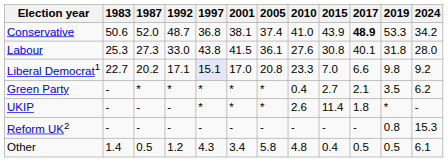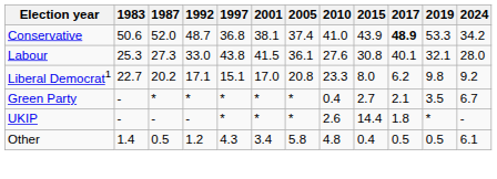 <table class="wikitable">
 <tr>
 <th>Election year</th>
 <th>1983</th>
 <th>1987</th>
 <th>1992</th>
 <th>1997</th>
 <th>2001</th>
 <th>2005</th>
 <th>2010</th>
 <th>2015</th>
 <th>2017</th>
 <th>2019</th>
 <th>2024</th>
 </tr>
 <tr>
 <td><a href='#'>Conservative</a></td>
 <td>50.6</td>
 <td>52.0</td>
 <td>48.7</td>
 <td>36.8</td>
 <td>38.1</td>
 <td>37.4</td>
 <td>41.0</td>
 <td>43.9</td>
 <td><strong>48.9</strong></td>
 <td>53.3</td>
 <td>34.2</td>
 </tr>
 <tr>
 <td><a href='#'>Labour</a></td>
 <td>25.3</td>
 <td>27.3</td>
 <td>33.0</td>
 <td>43.8</td>
 <td>41.5</td>
 <td>36.1</td>
 <td>27.6</td>
 <td>30.8</td>
 <td>40.1</td>
-<td>31.8</td>
+<td>32.1</td>
 <td>28.0</td>
 </tr>
 <tr>
 <td><a href='#'>Liberal Democrat</a><sup>1</sup></td>
 <td>22.7</td>
 <td>20.2</td>
 <td>17.1</td>
-<td style="background: lavender;">15.1</td>
+<td>15.1</td>
 <td>17.0</td>
 <td>20.8</td>
 <td>23.3</td>
-<td>7.0</td>
-<td>6.6</td>
+<td>8.0</td>
+<td>6.2</td>
 <td>9.8</td>
 <td>9.2</td>
 </tr>
 <tr>
 <td><a href='#'>Green Party</a></td>
 <td>-</td>
 <td>*</td>
 <td>*</td>
 <td>*</td>
 <td>*</td>
 <td>*</td>
 <td>0.4</td>
 <td>2.7</td>
 <td>2.1</td>
 <td>3.5</td>
-<td>6.2</td>
+<td>6.7</td>
 </tr>
 <tr>
 <td><a href='#'>UKIP</a></td>
 <td>-</td>
 <td>-</td>
 <td>-</td>
 <td>*</td>
 <td>*</td>
 <td>*</td>
 <td>2.6</td>
-<td>11.4</td>
+<td>14.4</td>
 <td>1.8</td>
 <td>*</td>
 <td>-</td>
-</tr>
-<tr>
-<td><a href='#'>Reform UK</a><sup>2</sup></td>
-<td>-</td>
-<td>-</td>
-<td>-</td>
-<td>-</td>
-<td>-</td>
-<td>-</td>
-<td>-</td>
-<td>-</td>
-<td>-</td>
-<td>0.8</td>
-<td>15.3</td>
 </tr>
 <tr>
 <td>Other</td>
 <td>1.4</td>
 <td>0.5</td>
 <td>1.2</td>
 <td>4.3</td>
 <td>3.4</td>
 <td>5.8</td>
 <td>4.8</td>
 <td>0.4</td>
 <td>0.5</td>
 <td>0.5</td>
 <td>6.1</td>
 </tr>
 </table>
